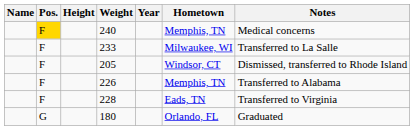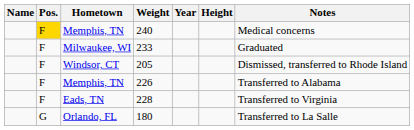 <table class="wikitable sortable" border="1">
 <tr>
 <th>Name</th>
 <th>Pos.</th>
-<th>Height</th>
+<th>Hometown</th>
 <th>Weight</th>
 <th>Year</th>
-<th>Hometown</th>
+<th>Height</th>
 <th class="unsortable">Notes</th>
 </tr>
 <tr>
 <td><strong></strong></td>
 <td style="background: gold;">F</td>
-<td></td>
+<td><a href='#'>Memphis, TN</a></td>
 <td>240</td>
 <td></td>
-<td><a href='#'>Memphis, TN</a></td>
+<td></td>
 <td>Medical concerns</td>
 </tr>
 <tr>
 <td><strong></strong></td>
 <td>F</td>
-<td></td>
+<td><a href='#'>Milwaukee, WI</a></td>
 <td>233</td>
 <td></td>
-<td><a href='#'>Milwaukee, WI</a></td>
-<td>Transferred to La Salle</td>
+<td></td>
+<td>Graduated</td>
 </tr>
 <tr>
 <td><strong></strong></td>
 <td>F</td>
-<td></td>
+<td><a href='#'>Windsor, CT</a></td>
 <td>205</td>
 <td></td>
-<td><a href='#'>Windsor, CT</a></td>
+<td></td>
 <td>Dismissed, transferred to Rhode Island</td>
 </tr>
 <tr>
 <td><strong></strong></td>
 <td>F</td>
-<td></td>
+<td><a href='#'>Memphis, TN</a></td>
 <td>226</td>
 <td></td>
-<td><a href='#'>Memphis, TN</a></td>
+<td></td>
 <td>Transferred to Alabama</td>
 </tr>
 <tr>
 <td><strong></strong></td>
 <td>F</td>
-<td></td>
+<td><a href='#'>Eads, TN</a></td>
 <td>228</td>
 <td></td>
-<td><a href='#'>Eads, TN</a></td>
+<td></td>
 <td>Transferred to Virginia</td>
 </tr>
 <tr>
 <td><strong></strong></td>
 <td>G</td>
-<td></td>
+<td><a href='#'>Orlando, FL</a></td>
 <td>180</td>
 <td></td>
-<td><a href='#'>Orlando, FL</a></td>
-<td>Graduated</td>
+<td></td>
+<td>Transferred to La Salle</td>
 </tr>
 </table>
